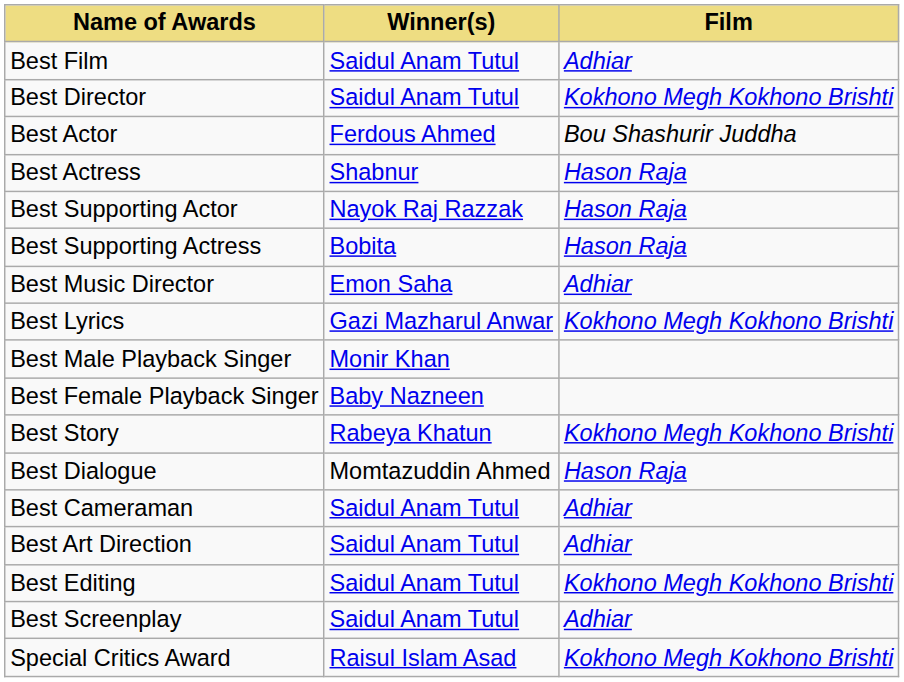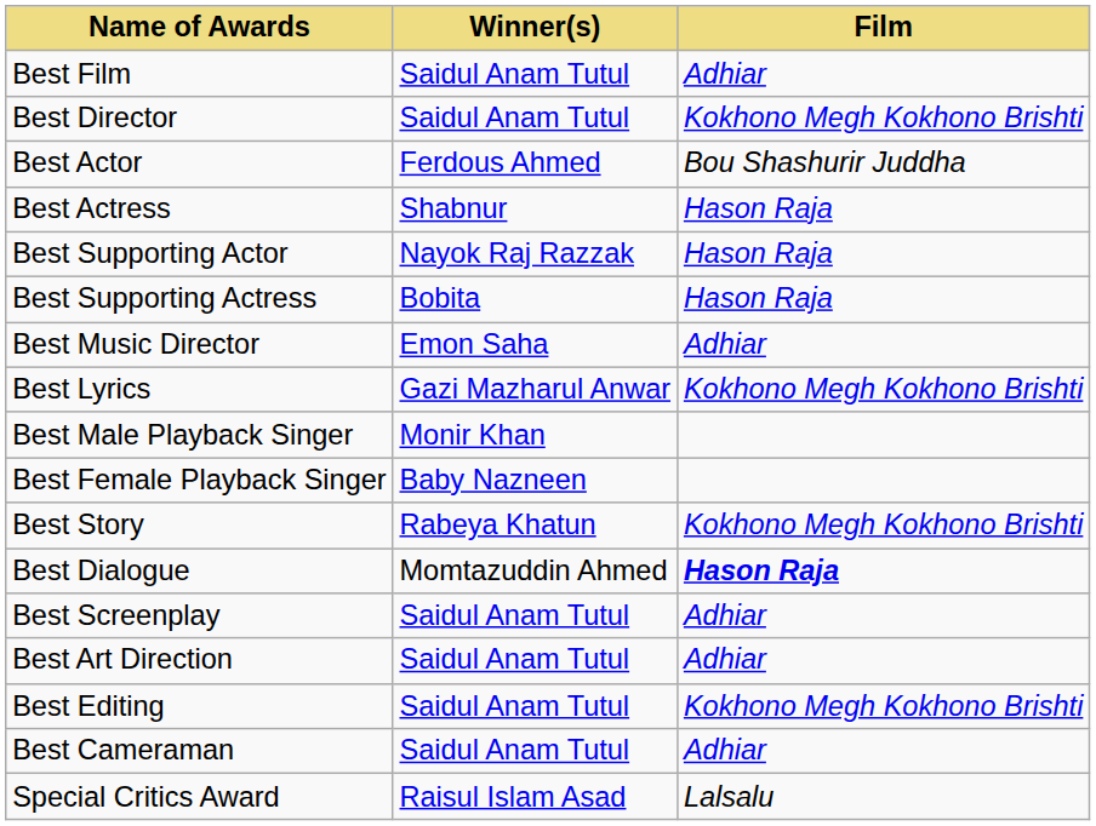 <table class="wikitable">
 <tr>
 <th style="background:#EEDD82;">Name of Awards</th>
 <th style="background:#EEDD82;">Winner(s)</th>
 <th style="background:#EEDD82;">Film</th>
 </tr>
 <tr>
 <td>Best Film</td>
 <td><a href='#'>Saidul Anam Tutul</a></td>
 <td><em><a href='#'>Adhiar</a></em></td>
 </tr>
 <tr>
 <td>Best Director</td>
 <td><a href='#'>Saidul Anam Tutul</a></td>
 <td><em><a href='#'>Kokhono Megh Kokhono Brishti</a></em></td>
 </tr>
 <tr>
 <td>Best Actor</td>
 <td><a href='#'>Ferdous Ahmed</a></td>
 <td><em>Bou Shashurir Juddha</em></td>
 </tr>
 <tr>
 <td>Best Actress</td>
 <td><a href='#'>Shabnur</a></td>
 <td><em><a href='#'>Hason Raja</a></em></td>
 </tr>
 <tr>
 <td>Best Supporting Actor</td>
 <td><a href='#'>Nayok Raj Razzak</a></td>
 <td><em><a href='#'>Hason Raja</a></em></td>
 </tr>
 <tr>
 <td>Best Supporting Actress</td>
 <td><a href='#'>Bobita</a></td>
 <td><em><a href='#'>Hason Raja</a></em></td>
 </tr>
 <tr>
 <td>Best Music Director</td>
 <td><a href='#'>Emon Saha</a></td>
 <td><em><a href='#'>Adhiar</a></em></td>
 </tr>
 <tr>
 <td>Best Lyrics</td>
 <td><a href='#'>Gazi Mazharul Anwar</a></td>
 <td><em><a href='#'>Kokhono Megh Kokhono Brishti</a></em></td>
 </tr>
 <tr>
 <td>Best Male Playback Singer</td>
 <td><a href='#'>Monir Khan</a></td>
 <td></td>
 </tr>
 <tr>
 <td>Best Female Playback Singer</td>
 <td><a href='#'>Baby Nazneen</a></td>
 <td></td>
 </tr>
 <tr>
 <td>Best Story</td>
 <td><a href='#'>Rabeya Khatun</a></td>
 <td><em><a href='#'>Kokhono Megh Kokhono Brishti</a></em></td>
 </tr>
 <tr>
 <td>Best Dialogue</td>
 <td>Momtazuddin Ahmed</td>
-<td><em><a href='#'>Hason Raja</a></em></td>
+<td><strong><em><a href='#'>Hason Raja</a></em></strong></td>
 </tr>
 <tr>
-<td>Best Cameraman</td>
+<td>Best Screenplay</td>
 <td><a href='#'>Saidul Anam Tutul</a></td>
 <td><em><a href='#'>Adhiar</a></em></td>
 </tr>
 <tr>
 <td>Best Art Direction</td>
 <td><a href='#'>Saidul Anam Tutul</a></td>
 <td><em><a href='#'>Adhiar</a></em></td>
 </tr>
 <tr>
 <td>Best Editing</td>
 <td><a href='#'>Saidul Anam Tutul</a></td>
 <td><em><a href='#'>Kokhono Megh Kokhono Brishti</a></em></td>
 </tr>
 <tr>
-<td>Best Screenplay</td>
+<td>Best Cameraman</td>
 <td><a href='#'>Saidul Anam Tutul</a></td>
 <td><em><a href='#'>Adhiar</a></em></td>
 </tr>
 <tr>
 <td>Special Critics Award</td>
 <td><a href='#'>Raisul Islam Asad</a></td>
-<td><em><a href='#'>Kokhono Megh Kokhono Brishti</a></em></td>
+<td><em>Lalsalu</em></td>
 </tr>
 </table>
